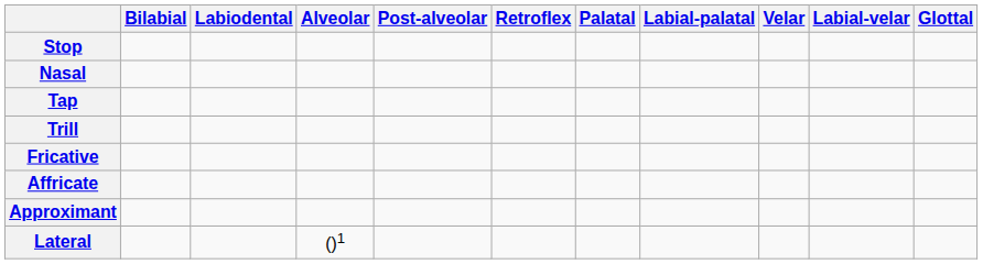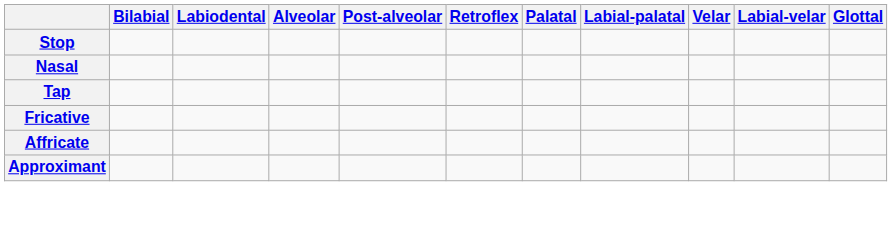 <table class="wikitable" style="text-align: center;">
 <tr>
 <th> </th>
 <th><a href='#'>Bilabial</a></th>
 <th><a href='#'>Labiodental</a></th>
 <th><a href='#'>Alveolar</a></th>
 <th><a href='#'>Post-alveolar</a></th>
 <th><a href='#'>Retroflex</a></th>
 <th><a href='#'>Palatal</a></th>
 <th><a href='#'>Labial-palatal</a></th>
 <th><a href='#'>Velar</a></th>
 <th><a href='#'>Labial-velar</a></th>
 <th><a href='#'>Glottal</a></th>
 </tr>
 <tr>
 <th><a href='#'>Stop</a></th>
 <td> </td>
 <td></td>
 <td> </td>
 <td></td>
 <td></td>
 <td> </td>
 <td></td>
 <td> </td>
 <td> </td>
 <td></td>
 </tr>
 <tr>
 <th><a href='#'>Nasal</a></th>
 <td></td>
 <td></td>
 <td></td>
 <td></td>
 <td></td>
 <td></td>
 <td></td>
 <td></td>
 <td></td>
 <td></td>
 </tr>
 <tr>
 <th><a href='#'>Tap</a></th>
 <td></td>
 <td></td>
 <td></td>
 <td></td>
 <td></td>
 <td></td>
 <td></td>
 <td></td>
 <td></td>
 <td></td>
 </tr>
 <tr>
-<th><a href='#'>Trill</a></th>
-<td></td>
-<td></td>
-<td></td>
-<td></td>
-<td></td>
-<td></td>
-<td></td>
-<td></td>
-<td></td>
-<td></td>
-</tr>
-<tr>
 <th><a href='#'>Fricative</a></th>
 <td></td>
 <td> </td>
 <td> </td>
 <td> </td>
 <td></td>
 <td></td>
 <td></td>
 <td> </td>
 <td></td>
 <td></td>
 </tr>
 <tr>
 <th><a href='#'>Affricate</a></th>
 <td> </td>
 <td></td>
 <td> </td>
 <td></td>
 <td></td>
 <td></td>
 <td></td>
 <td></td>
 <td></td>
 <td></td>
 </tr>
 <tr>
 <th><a href='#'>Approximant</a></th>
 <td></td>
 <td></td>
 <td></td>
 <td></td>
 <td></td>
 <td></td>
 <td></td>
 <td></td>
 <td></td>
 <td></td>
 </tr>
-<tr>
-<th><a href='#'>Lateral</a></th>
-<td></td>
-<td></td>
-<td>()<sup>1</sup></td>
-<td></td>
-<td></td>
-<td></td>
-<td></td>
-<td></td>
-<td></td>
-<td></td>
-</tr>
 </table>
